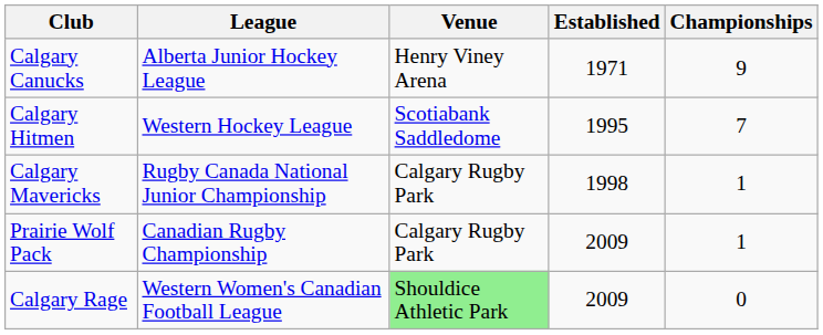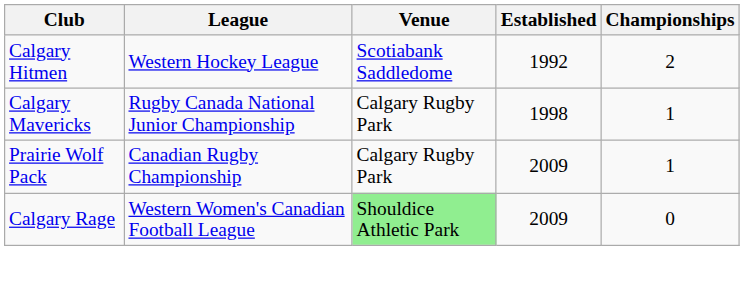 <table class="wikitable">
 <tr>
 <th>Club</th>
 <th>League</th>
 <th>Venue</th>
 <th>Established</th>
 <th>Championships</th>
 </tr>
 <tr>
-<td><a href='#'>Calgary Canucks</a></td>
-<td><a href='#'>Alberta Junior Hockey League</a></td>
-<td>Henry Viney Arena</td>
-<td style="text-align:center">1971</td>
-<td style="text-align:center">9</td>
-</tr>
-<tr>
 <td><a href='#'>Calgary Hitmen</a></td>
 <td><a href='#'>Western Hockey League</a></td>
 <td><a href='#'>Scotiabank Saddledome</a></td>
-<td style="text-align:center">1995</td>
-<td style="text-align:center">7</td>
+<td style="text-align:center">1992</td>
+<td style="text-align:center">2</td>
 </tr>
 <tr>
 <td><a href='#'>Calgary Mavericks</a></td>
 <td><a href='#'>Rugby Canada National Junior Championship</a></td>
 <td>Calgary Rugby Park</td>
 <td style="text-align:center">1998</td>
 <td style="text-align:center">1</td>
 </tr>
 <tr>
 <td><a href='#'>Prairie Wolf Pack</a></td>
 <td><a href='#'>Canadian Rugby Championship</a></td>
 <td>Calgary Rugby Park</td>
 <td style="text-align:center">2009</td>
 <td style="text-align:center">1</td>
 </tr>
 <tr>
 <td><a href='#'>Calgary Rage</a></td>
 <td><a href='#'>Western Women's Canadian Football League</a></td>
 <td style="background: lightgreen;">Shouldice Athletic Park</td>
 <td style="text-align:center">2009</td>
 <td style="text-align:center">0</td>
 </tr>
 </table>
